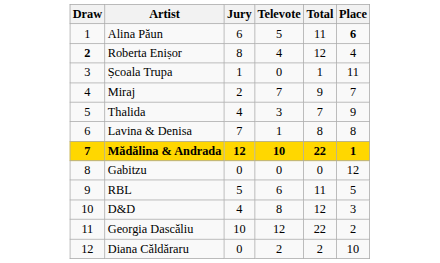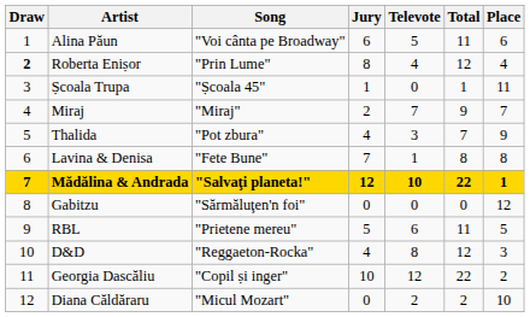 <table class="sortable wikitable" style="margin: 1em auto 1em auto; text-align:center">
 <tr bgcolor="#CCCCCC">
 <th>Draw</th>
 <th>Artist</th>
+<th>Song</th>
 <th>Jury</th>
 <th>Televote</th>
 <th>Total</th>
 <th>Place</th>
 </tr>
 <tr>
 <td>1</td>
 <td align="left">Alina Păun</td>
+<td align="left">"Voi cânta pe Broadway"</td>
 <td>6</td>
 <td>5</td>
 <td>11</td>
-<td><strong>6</strong></td>
+<td>6</td>
 </tr>
 <tr>
 <td><strong>2</strong></td>
 <td align="left">Roberta Eniṣor</td>
+<td align="left">"Prin Lume"</td>
 <td>8</td>
 <td>4</td>
 <td>12</td>
 <td>4</td>
 </tr>
 <tr>
 <td>3</td>
 <td align="left">Ṣcoala Trupa</td>
+<td align="left">"Ṣcoala 45"</td>
 <td>1</td>
 <td>0</td>
 <td>1</td>
 <td>11</td>
 </tr>
 <tr>
 <td>4</td>
 <td align="left">Miraj</td>
+<td align="left">"Miraj"</td>
 <td>2</td>
 <td>7</td>
 <td>9</td>
 <td>7</td>
 </tr>
 <tr>
 <td>5</td>
 <td align="left">Thalida</td>
+<td align="left">"Pot zbura"</td>
 <td>4</td>
 <td>3</td>
 <td>7</td>
 <td>9</td>
 </tr>
 <tr>
 <td>6</td>
 <td align="left">Lavina & Denisa</td>
+<td align="left">"Fete Bune"</td>
 <td>7</td>
 <td>1</td>
 <td>8</td>
 <td>8</td>
 </tr>
 <tr style="font-weight:bold; background:gold;">
 <td><strong>7</strong></td>
 <td align="left"><strong>Mădălina & Andrada</strong></td>
+<td align="left"><strong>"Salvaţi planeta!"</strong></td>
 <td>12</td>
 <td>10</td>
 <td><strong>22</strong></td>
 <td><strong>1</strong></td>
 </tr>
 <tr>
 <td>8</td>
 <td align="left">Gabitzu</td>
+<td align="left">"Sărmăluţen'n foi"</td>
 <td>0</td>
 <td>0</td>
 <td>0</td>
 <td>12</td>
 </tr>
 <tr>
 <td>9</td>
 <td align="left">RBL</td>
+<td align="left">"Prietene mereu"</td>
 <td>5</td>
 <td>6</td>
 <td>11</td>
 <td>5</td>
 </tr>
 <tr>
 <td>10</td>
 <td align="left">D&D</td>
+<td align="left">"Reggaeton-Rocka"</td>
 <td>4</td>
 <td>8</td>
 <td>12</td>
 <td>3</td>
 </tr>
 <tr>
 <td>11</td>
 <td align="left">Georgia Dascăliu</td>
+<td align="left">"Copil ṣi inger"</td>
 <td>10</td>
 <td>12</td>
 <td>22</td>
 <td>2</td>
 </tr>
 <tr>
 <td>12</td>
 <td align="left">Diana Căldăraru</td>
+<td align="left">"Micul Mozart"</td>
 <td>0</td>
 <td>2</td>
 <td>2</td>
 <td>10</td>
 </tr>
 </table>
